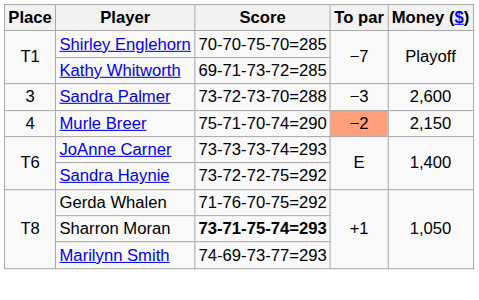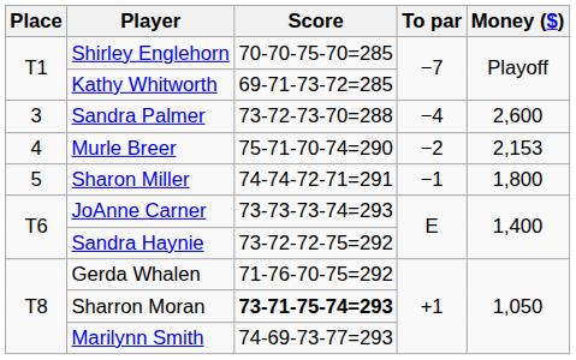 <table class="wikitable">
 <tr>
 <th>Place</th>
 <th>Player</th>
 <th>Score</th>
 <th>To par</th>
 <th>Money (<a href='#'>$</a>)</th>
 </tr>
 <tr>
 <td align=center rowspan=2>T1</td>
 <td> <a href='#'>Shirley Englehorn</a></td>
 <td>70-70-75-70=285</td>
 <td align=center rowspan=2>−7</td>
 <td align=center rowspan=2>Playoff</td>
 </tr>
 <tr>
 <td> <a href='#'>Kathy Whitworth</a></td>
 <td>69-71-73-72=285</td>
 </tr>
 <tr>
 <td align=center>3</td>
 <td> <a href='#'>Sandra Palmer</a></td>
 <td>73-72-73-70=288</td>
-<td align=center>−3</td>
+<td align=center>−4</td>
 <td align=center>2,600</td>
 </tr>
 <tr>
 <td align=center>4</td>
 <td> <a href='#'>Murle Breer</a></td>
 <td>75-71-70-74=290</td>
-<td align=center style="background: lightsalmon;">−2</td>
-<td align=center>2,150</td>
+<td align=center>−2</td>
+<td align=center>2,153</td>
+</tr>
+<tr>
+<td align=center>5</td>
+<td> <a href='#'>Sharon Miller</a></td>
+<td>74-74-72-71=291</td>
+<td align=center>−1</td>
+<td align=center>1,800</td>
 </tr>
 <tr>
 <td align=center rowspan=2>T6</td>
 <td> <a href='#'>JoAnne Carner</a></td>
 <td>73-73-73-74=293</td>
 <td align=center rowspan=2>E</td>
 <td align=center rowspan=2>1,400</td>
 </tr>
 <tr>
 <td> <a href='#'>Sandra Haynie</a></td>
 <td>73-72-72-75=292</td>
 </tr>
 <tr>
 <td align=center rowspan=3>T8</td>
 <td> Gerda Whalen</td>
 <td>71-76-70-75=292</td>
 <td align=center rowspan=3>+1</td>
 <td align=center rowspan=3>1,050</td>
 </tr>
 <tr>
 <td> Sharron Moran</td>
 <td><strong>73-71-75-74=293</strong></td>
 </tr>
 <tr>
 <td> <a href='#'>Marilynn Smith</a></td>
 <td>74-69-73-77=293</td>
 </tr>
 </table>
